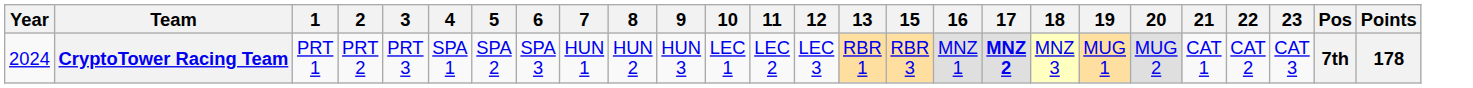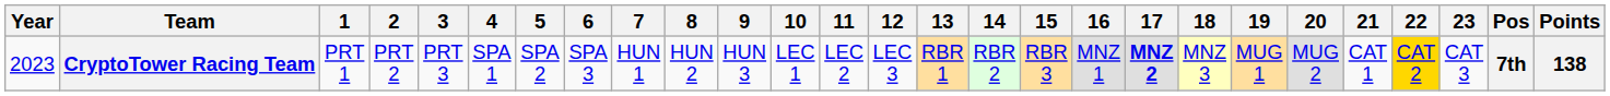 <table class="wikitable" style="text-align:center; font-size:85%;">
 <tr>
 <th>Year</th>
 <th>Team</th>
 <th>1</th>
 <th>2</th>
 <th>3</th>
 <th>4</th>
 <th>5</th>
 <th>6</th>
 <th>7</th>
 <th>8</th>
 <th>9</th>
 <th>10</th>
 <th>11</th>
 <th>12</th>
 <th>13</th>
+<th>14</th>
 <th>15</th>
 <th>16</th>
 <th>17</th>
 <th>18</th>
 <th>19</th>
 <th>20</th>
 <th>21</th>
 <th>22</th>
 <th>23</th>
 <th>Pos</th>
 <th>Points</th>
 </tr>
 <tr>
-<td><a href='#'>2024</a></td>
+<td><a href='#'>2023</a></td>
 <th nowrap><a href='#'>CryptoTower Racing Team</a></th>
 <td><a href='#'>PRT<br>1</a></td>
 <td><a href='#'>PRT<br>2</a></td>
 <td><a href='#'>PRT<br>3</a></td>
 <td><a href='#'>SPA<br>1</a></td>
 <td><a href='#'>SPA<br>2</a></td>
 <td><a href='#'>SPA<br>3</a></td>
 <td><a href='#'>HUN<br>1</a></td>
 <td><a href='#'>HUN<br>2</a></td>
 <td><a href='#'>HUN<br>3</a></td>
 <td><a href='#'>LEC<br>1</a></td>
 <td><a href='#'>LEC<br>2</a></td>
 <td><a href='#'>LEC<br>3</a></td>
 <td style="background:#FFDF9F;"><a href='#'>RBR<br>1</a><br></td>
+<td style="background:#DFFFDF;"><a href='#'>RBR<br>2</a><br></td>
 <td style="background:#FFDF9F;"><a href='#'>RBR<br>3</a><br></td>
 <td style="background:#DFDFDF;"><a href='#'>MNZ<br>1</a><br></td>
 <td style="background:#DFDFDF;"><strong><a href='#'>MNZ<br>2</a><br></strong></td>
 <td style="background:#FFFFBF;"><a href='#'>MNZ<br>3</a><br></td>
 <td style="background:#FFDF9F;"><a href='#'>MUG<br>1</a><br></td>
 <td style="background:#DFDFDF;"><a href='#'>MUG<br>2</a><br></td>
 <td><a href='#'>CAT<br>1</a></td>
-<td><a href='#'>CAT<br>2</a></td>
+<td style="background: gold;"><a href='#'>CAT<br>2</a></td>
 <td><a href='#'>CAT<br>3</a></td>
 <th>7th</th>
-<th>178</th>
+<th>138</th>
 </tr>
 </table>
